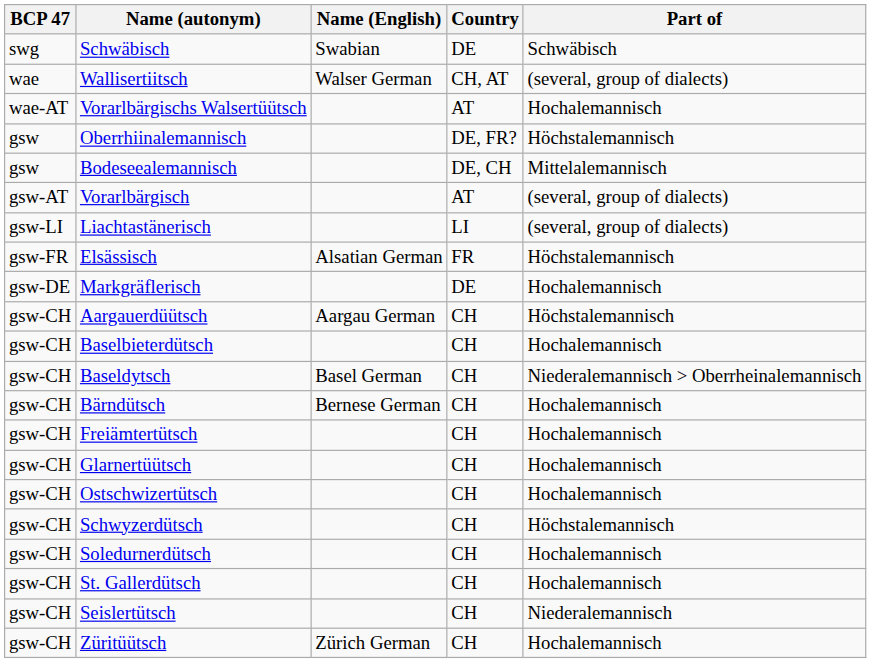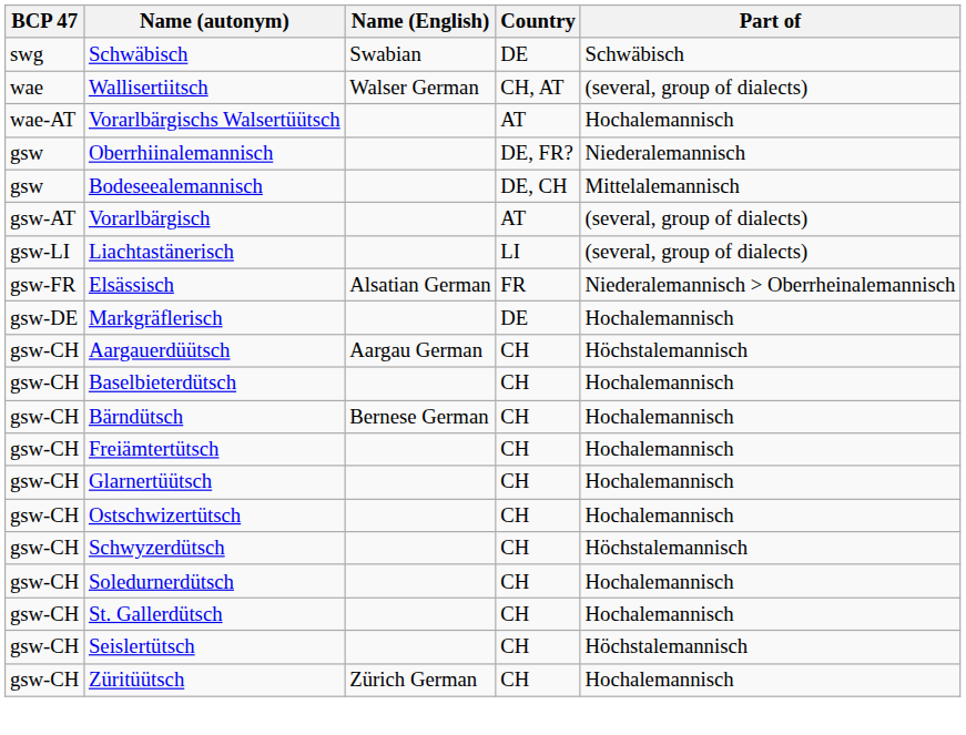 <table class="wikitable sortable">
 <tr>
 <th>BCP 47</th>
 <th>Name (autonym)</th>
 <th>Name (English)</th>
 <th>Country</th>
 <th>Part of</th>
 </tr>
 <tr>
 <td>swg</td>
 <td><a href='#'>Schwäbisch</a></td>
 <td>Swabian</td>
 <td>DE</td>
 <td>Schwäbisch</td>
 </tr>
 <tr>
 <td>wae</td>
 <td><a href='#'>Wallisertiitsch</a></td>
 <td>Walser German</td>
 <td>CH, AT</td>
 <td>(several, group of dialects)</td>
 </tr>
 <tr>
 <td>wae-AT</td>
 <td><a href='#'>Vorarlbärgischs Walsertüütsch</a></td>
 <td></td>
 <td>AT</td>
 <td>Hochalemannisch</td>
 </tr>
 <tr>
 <td>gsw</td>
 <td><a href='#'>Oberrhiinalemannisch</a></td>
 <td></td>
 <td>DE, FR?</td>
-<td>Höchstalemannisch</td>
+<td>Niederalemannisch</td>
 </tr>
 <tr>
 <td>gsw</td>
 <td><a href='#'>Bodeseealemannisch</a></td>
 <td></td>
 <td>DE, CH</td>
 <td>Mittelalemannisch</td>
 </tr>
 <tr>
 <td>gsw-AT</td>
 <td><a href='#'>Vorarlbärgisch</a></td>
 <td></td>
 <td>AT</td>
 <td>(several, group of dialects)</td>
 </tr>
 <tr>
 <td>gsw-LI</td>
 <td><a href='#'>Liachtastänerisch</a></td>
 <td></td>
 <td>LI</td>
 <td>(several, group of dialects)</td>
 </tr>
 <tr>
 <td>gsw-FR</td>
 <td><a href='#'>Elsässisch</a></td>
 <td>Alsatian German</td>
 <td>FR</td>
-<td>Höchstalemannisch</td>
+<td>Niederalemannisch > Oberrheinalemannisch</td>
 </tr>
 <tr>
 <td>gsw-DE</td>
 <td><a href='#'>Markgräflerisch</a></td>
 <td></td>
 <td>DE</td>
 <td>Hochalemannisch</td>
 </tr>
 <tr>
 <td>gsw-CH</td>
 <td><a href='#'>Aargauerdüütsch</a></td>
 <td>Aargau German</td>
 <td>CH</td>
 <td>Höchstalemannisch</td>
 </tr>
 <tr>
 <td>gsw-CH</td>
 <td><a href='#'>Baselbieterdütsch</a></td>
 <td></td>
 <td>CH</td>
 <td>Hochalemannisch</td>
-</tr>
-<tr>
-<td>gsw-CH</td>
-<td><a href='#'>Baseldytsch</a></td>
-<td>Basel German</td>
-<td>CH</td>
-<td>Niederalemannisch > Oberrheinalemannisch</td>
 </tr>
 <tr>
 <td>gsw-CH</td>
 <td><a href='#'>Bärndütsch</a></td>
 <td>Bernese German</td>
 <td>CH</td>
 <td>Hochalemannisch</td>
 </tr>
 <tr>
 <td>gsw-CH</td>
 <td><a href='#'>Freiämtertütsch</a></td>
 <td></td>
 <td>CH</td>
 <td>Hochalemannisch</td>
 </tr>
 <tr>
 <td>gsw-CH</td>
 <td><a href='#'>Glarnertüütsch</a></td>
 <td></td>
 <td>CH</td>
 <td>Hochalemannisch</td>
 </tr>
 <tr>
 <td>gsw-CH</td>
 <td><a href='#'>Ostschwizertütsch</a></td>
 <td></td>
 <td>CH</td>
 <td>Hochalemannisch</td>
 </tr>
 <tr>
 <td>gsw-CH</td>
 <td><a href='#'>Schwyzerdütsch</a></td>
 <td></td>
 <td>CH</td>
 <td>Höchstalemannisch</td>
 </tr>
 <tr>
 <td>gsw-CH</td>
 <td><a href='#'>Soledurnerdütsch</a></td>
 <td></td>
 <td>CH</td>
 <td>Hochalemannisch</td>
 </tr>
 <tr>
 <td>gsw-CH</td>
 <td><a href='#'>St. Gallerdütsch</a></td>
 <td></td>
 <td>CH</td>
 <td>Hochalemannisch</td>
 </tr>
 <tr>
 <td>gsw-CH</td>
 <td><a href='#'>Seislertütsch</a></td>
 <td></td>
 <td>CH</td>
-<td>Niederalemannisch</td>
+<td>Höchstalemannisch</td>
 </tr>
 <tr>
 <td>gsw-CH</td>
 <td><a href='#'>Züritüütsch</a></td>
 <td>Zürich German</td>
 <td>CH</td>
 <td>Hochalemannisch</td>
 </tr>
 </table>
